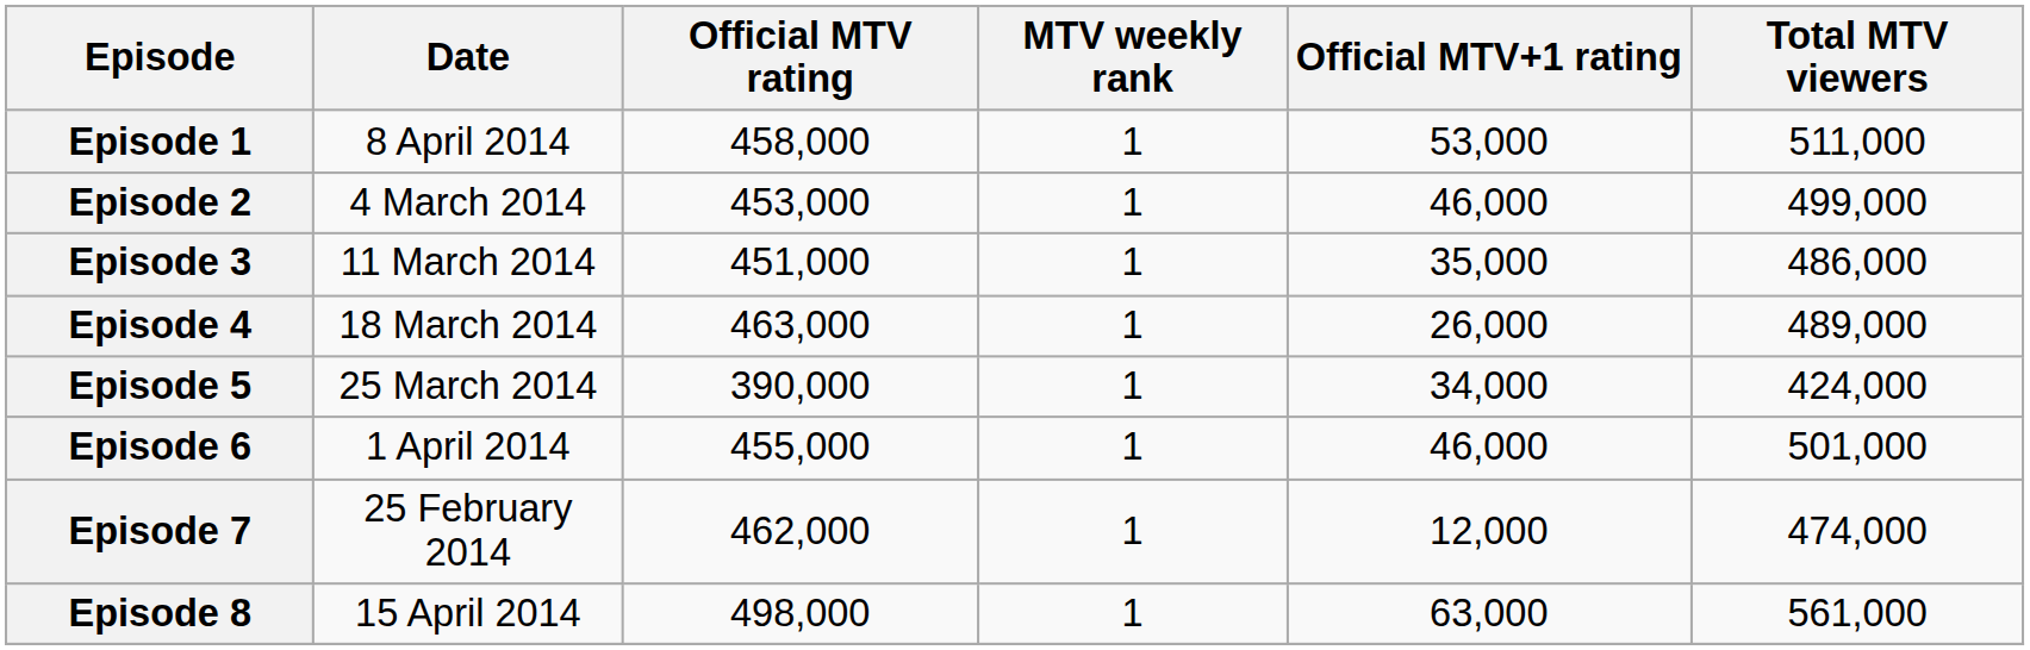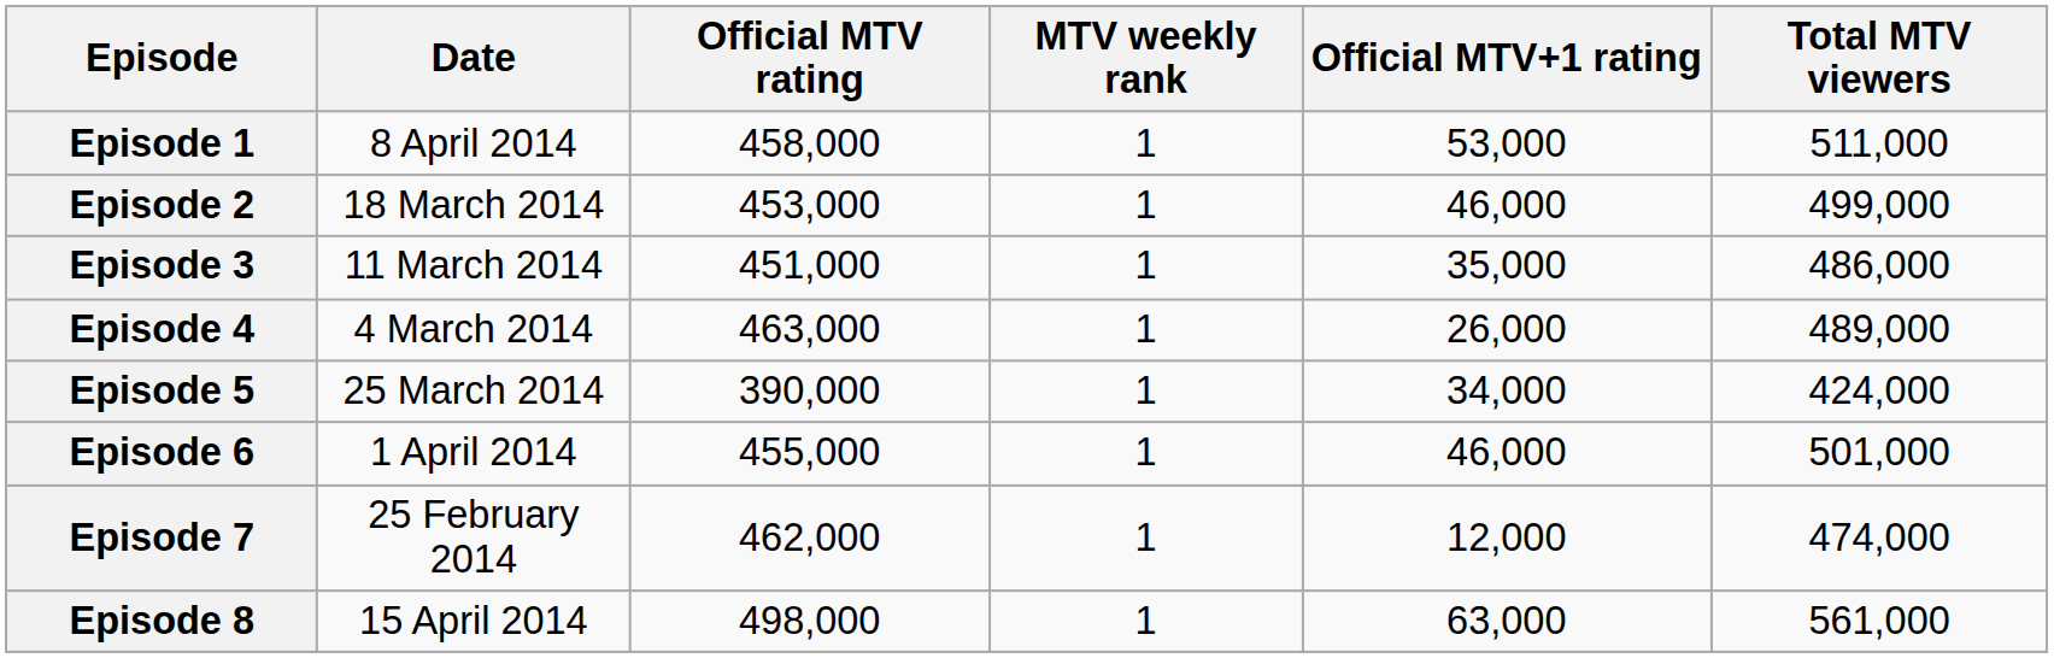 <table class="wikitable sortable" style="text-align:center">
 <tr>
 <th scope="col" style="width:120px;">Episode</th>
 <th scope="col" style="width:120px;">Date</th>
 <th scope="col" style="width:140px;">Official MTV rating</th>
 <th scope="col" style="width:120px;">MTV weekly rank</th>
 <th scope="col" style="width:160px;">Official MTV+1 rating</th>
 <th scope="col" style="width:130px;">Total MTV viewers </th>
 </tr>
 <tr>
 <th scope="row">Episode 1</th>
 <td>8 April 2014</td>
 <td>458,000</td>
 <td>1</td>
 <td>53,000</td>
 <td>511,000</td>
 </tr>
 <tr>
 <th scope="row">Episode 2</th>
-<td>4 March 2014</td>
+<td>18 March 2014</td>
 <td>453,000</td>
 <td>1</td>
 <td>46,000</td>
 <td>499,000</td>
 </tr>
 <tr>
 <th scope="row">Episode 3</th>
 <td>11 March 2014</td>
 <td>451,000</td>
 <td>1</td>
 <td>35,000</td>
 <td>486,000</td>
 </tr>
 <tr>
 <th scope="row">Episode 4</th>
-<td>18 March 2014</td>
+<td>4 March 2014</td>
 <td>463,000</td>
 <td>1</td>
 <td>26,000</td>
 <td>489,000</td>
 </tr>
 <tr>
 <th scope="row">Episode 5</th>
 <td>25 March 2014</td>
 <td>390,000</td>
 <td>1</td>
 <td>34,000</td>
 <td>424,000</td>
 </tr>
 <tr>
 <th scope="row">Episode 6</th>
 <td>1 April 2014</td>
 <td>455,000</td>
 <td>1</td>
 <td>46,000</td>
 <td>501,000</td>
 </tr>
 <tr>
 <th scope="row">Episode 7</th>
 <td>25 February 2014</td>
 <td>462,000</td>
 <td>1</td>
 <td>12,000</td>
 <td>474,000</td>
 </tr>
 <tr>
 <th scope="row">Episode 8</th>
 <td>15 April 2014</td>
 <td>498,000</td>
 <td>1</td>
 <td>63,000</td>
 <td>561,000</td>
 </tr>
 <tr>
 </tr>
 </table>
